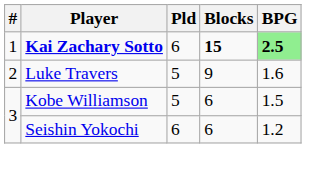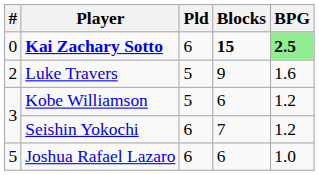 <table class=wikitable>
 <tr>
 <th>#</th>
 <th>Player</th>
 <th>Pld</th>
 <th>Blocks</th>
 <th>BPG</th>
 </tr>
 <tr>
-<td>1</td>
+<td>0</td>
 <td> <strong><a href='#'>Kai Zachary Sotto</a></strong></td>
 <td>6</td>
 <td><strong>15</strong></td>
 <td style="background: lightgreen;"><strong>2.5</strong></td>
 </tr>
 <tr>
 <td>2</td>
 <td> <a href='#'>Luke Travers</a></td>
 <td>5</td>
 <td>9</td>
 <td>1.6</td>
 </tr>
 <tr>
 <td rowspan=2>3</td>
 <td> <a href='#'>Kobe Williamson</a></td>
 <td>5</td>
 <td>6</td>
-<td>1.5</td>
+<td>1.2</td>
 </tr>
 <tr>
 <td> <a href='#'>Seishin Yokochi</a></td>
 <td>6</td>
-<td>6</td>
+<td>7</td>
 <td>1.2</td>
 </tr>
+<tr>
+<td>5</td>
+<td> <a href='#'>Joshua Rafael Lazaro</a></td>
+<td>6</td>
+<td>6</td>
+<td>1.0</td>
+</tr>
 </table>
